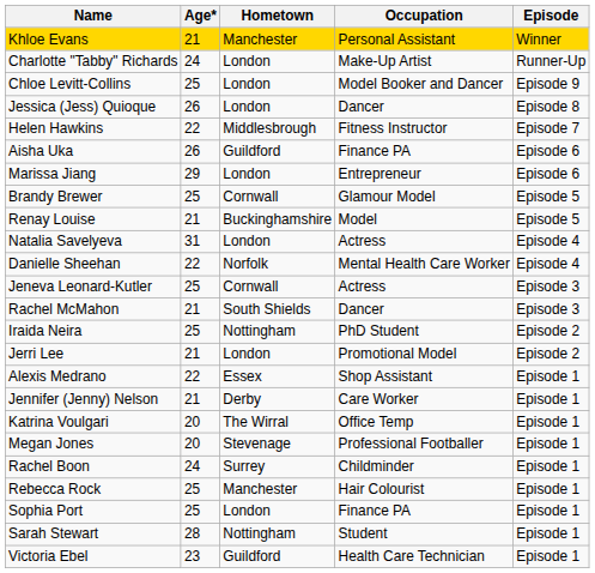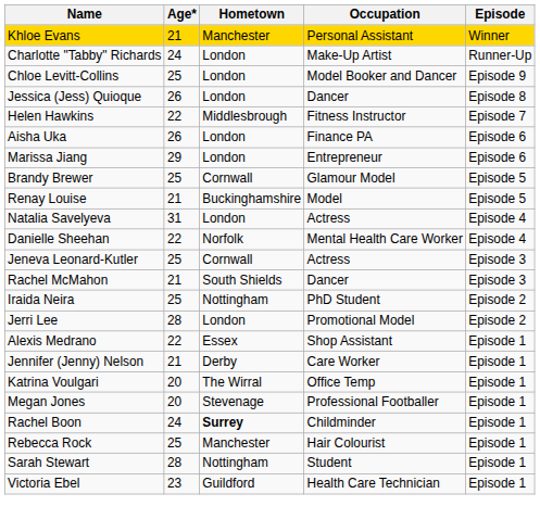 <table class="wikitable sortable">
 <tr>
 <th style="text-align:center">Name</th>
 <th style="text-align:center">Age*</th>
 <th style="text-align:center">Hometown</th>
 <th style="text-align:center">Occupation</th>
 <th style="text-align:center">Episode</th>
 </tr>
 <tr bgcolor="gold">
 <td>Khloe Evans</td>
 <td>21</td>
 <td>Manchester</td>
 <td>Personal Assistant</td>
 <td>Winner</td>
 </tr>
 <tr>
 <td>Charlotte "Tabby" Richards</td>
 <td>24</td>
 <td>London</td>
 <td>Make-Up Artist</td>
 <td>Runner-Up</td>
 </tr>
 <tr>
 <td>Chloe Levitt-Collins</td>
 <td>25</td>
 <td>London</td>
 <td>Model Booker and Dancer</td>
 <td>Episode 9</td>
 </tr>
 <tr>
 <td>Jessica (Jess) Quioque</td>
 <td>26</td>
 <td>London</td>
 <td>Dancer</td>
 <td>Episode 8</td>
 </tr>
 <tr>
 <td>Helen Hawkins</td>
 <td>22</td>
 <td>Middlesbrough</td>
 <td>Fitness Instructor</td>
 <td>Episode 7</td>
 </tr>
 <tr>
 <td>Aisha Uka</td>
 <td>26</td>
-<td>Guildford</td>
+<td>London</td>
 <td>Finance PA</td>
 <td>Episode 6</td>
 </tr>
 <tr>
 <td>Marissa Jiang</td>
 <td>29</td>
 <td>London</td>
 <td>Entrepreneur</td>
 <td>Episode 6</td>
 </tr>
 <tr>
 <td>Brandy Brewer</td>
 <td>25</td>
 <td>Cornwall</td>
 <td>Glamour Model</td>
 <td>Episode 5</td>
 </tr>
 <tr>
 <td>Renay Louise</td>
 <td>21</td>
 <td>Buckinghamshire</td>
 <td>Model</td>
 <td>Episode 5</td>
 </tr>
 <tr>
 <td>Natalia Savelyeva</td>
 <td>31</td>
 <td>London</td>
 <td>Actress</td>
 <td>Episode 4</td>
 </tr>
 <tr>
 <td>Danielle Sheehan</td>
 <td>22</td>
 <td>Norfolk</td>
 <td>Mental Health Care Worker</td>
 <td>Episode 4</td>
 </tr>
 <tr>
 <td>Jeneva Leonard-Kutler</td>
 <td>25</td>
 <td>Cornwall</td>
 <td>Actress</td>
 <td>Episode 3</td>
 </tr>
 <tr>
 <td>Rachel McMahon</td>
 <td>21</td>
 <td>South Shields</td>
 <td>Dancer</td>
 <td>Episode 3</td>
 </tr>
 <tr>
 <td>Iraida Neira</td>
 <td>25</td>
 <td>Nottingham</td>
 <td>PhD Student</td>
 <td>Episode 2</td>
 </tr>
 <tr>
 <td>Jerri Lee</td>
-<td>21</td>
+<td>28</td>
 <td>London</td>
 <td>Promotional Model</td>
 <td>Episode 2</td>
 </tr>
 <tr>
 <td>Alexis Medrano</td>
 <td>22</td>
 <td>Essex</td>
 <td>Shop Assistant</td>
 <td>Episode 1</td>
 </tr>
 <tr>
 <td>Jennifer (Jenny) Nelson</td>
 <td>21</td>
 <td>Derby</td>
 <td>Care Worker</td>
 <td>Episode 1</td>
 </tr>
 <tr>
 <td>Katrina Voulgari</td>
 <td>20</td>
 <td>The Wirral</td>
 <td>Office Temp</td>
 <td>Episode 1</td>
 </tr>
 <tr>
 <td>Megan Jones</td>
 <td>20</td>
 <td>Stevenage</td>
 <td>Professional Footballer</td>
 <td>Episode 1</td>
 </tr>
 <tr>
 <td>Rachel Boon</td>
 <td>24</td>
-<td>Surrey</td>
+<td><strong>Surrey</strong></td>
 <td>Childminder</td>
 <td>Episode 1</td>
 </tr>
 <tr>
 <td>Rebecca Rock</td>
 <td>25</td>
 <td>Manchester</td>
 <td>Hair Colourist</td>
-<td>Episode 1</td>
-</tr>
-<tr>
-<td>Sophia Port</td>
-<td>25</td>
-<td>London</td>
-<td>Finance PA</td>
 <td>Episode 1</td>
 </tr>
 <tr>
 <td>Sarah Stewart</td>
 <td>28</td>
 <td>Nottingham</td>
 <td>Student</td>
 <td>Episode 1</td>
 </tr>
 <tr>
 <td>Victoria Ebel</td>
 <td>23</td>
 <td>Guildford</td>
 <td>Health Care Technician</td>
 <td>Episode 1</td>
 </tr>
 </table>
